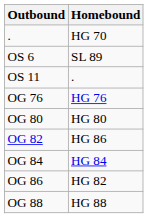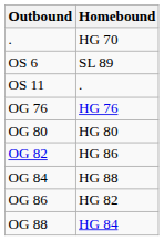 <table class="wikitable" style="text-align:left">
 <tr>
 <th>Outbound</th>
 <th>Homebound</th>
 </tr>
 <tr>
 <td>.</td>
 <td>HG 70</td>
 </tr>
 <tr>
 <td>OS 6</td>
 <td>SL 89</td>
 </tr>
 <tr>
 <td>OS 11</td>
 <td>.</td>
 </tr>
 <tr>
 <td>OG 76</td>
 <td><a href='#'>HG 76</a></td>
 </tr>
 <tr>
 <td>OG 80</td>
 <td>HG 80</td>
 </tr>
 <tr>
 <td><a href='#'>OG 82</a></td>
 <td>HG 86</td>
 </tr>
 <tr>
 <td>OG 84</td>
-<td><a href='#'>HG 84</a></td>
+<td>HG 88</td>
 </tr>
 <tr>
 <td>OG 86</td>
 <td>HG 82</td>
 </tr>
 <tr>
 <td>OG 88</td>
-<td>HG 88</td>
+<td><a href='#'>HG 84</a></td>
 </tr>
 </table>
